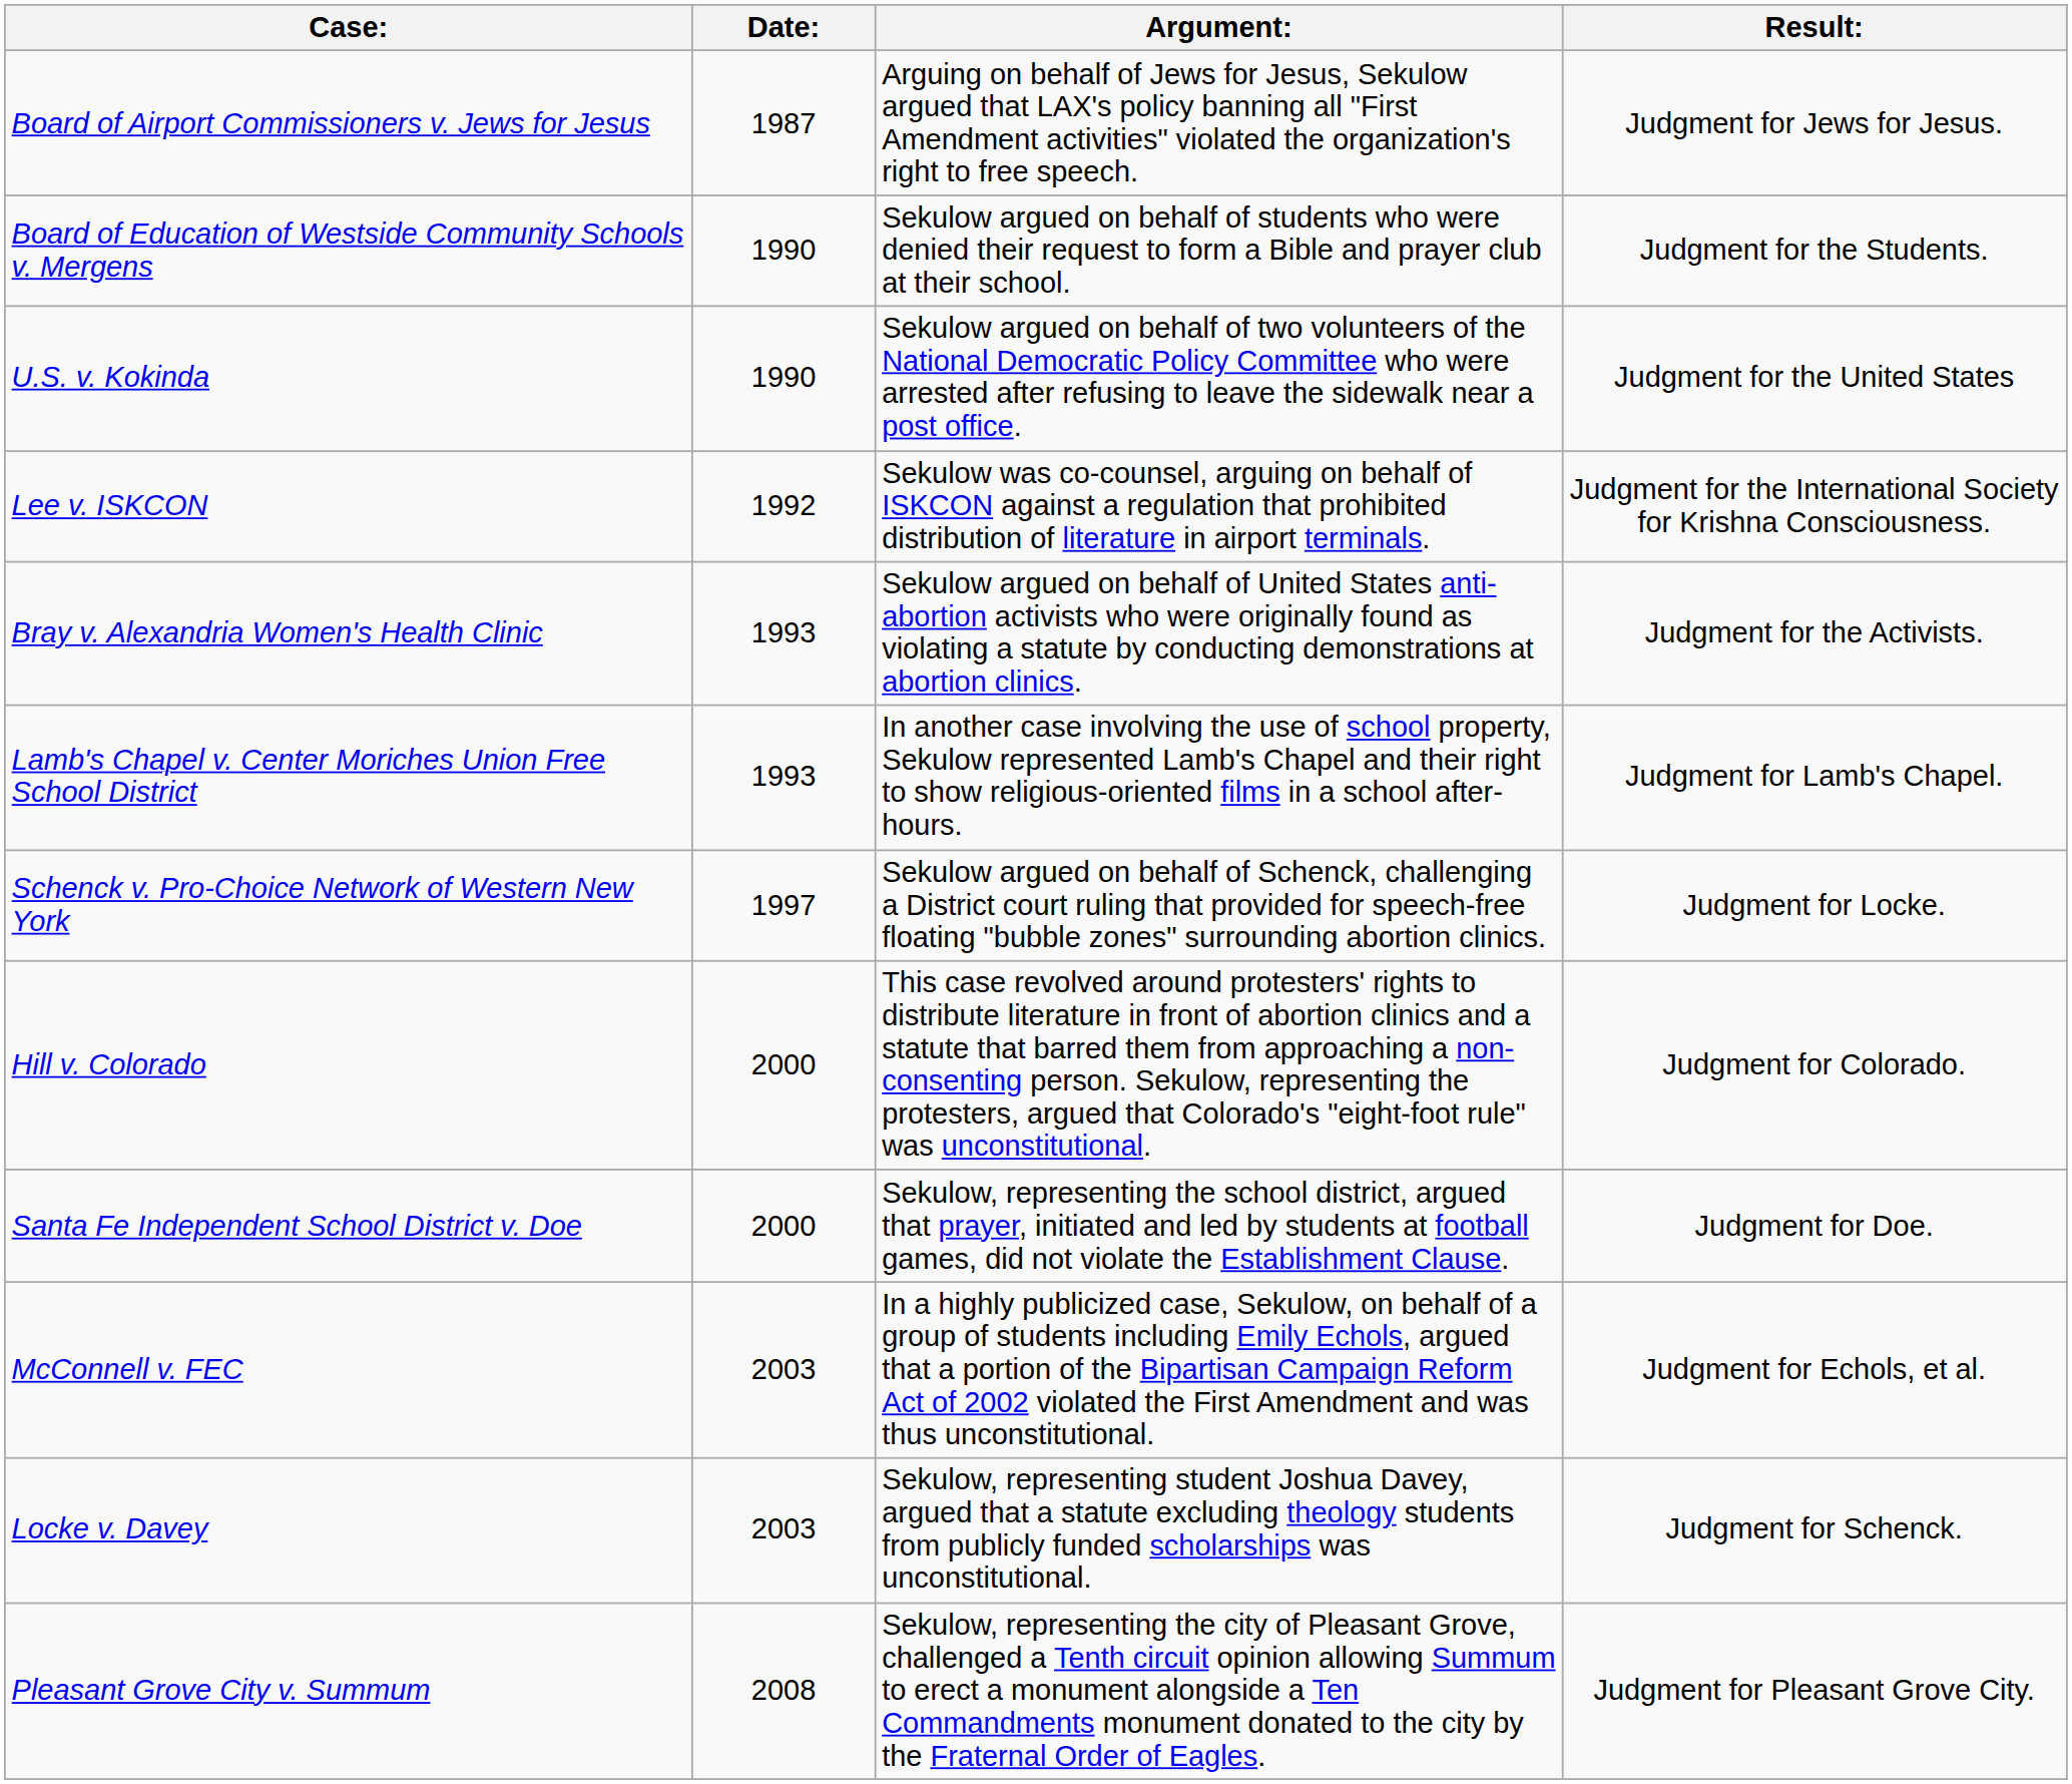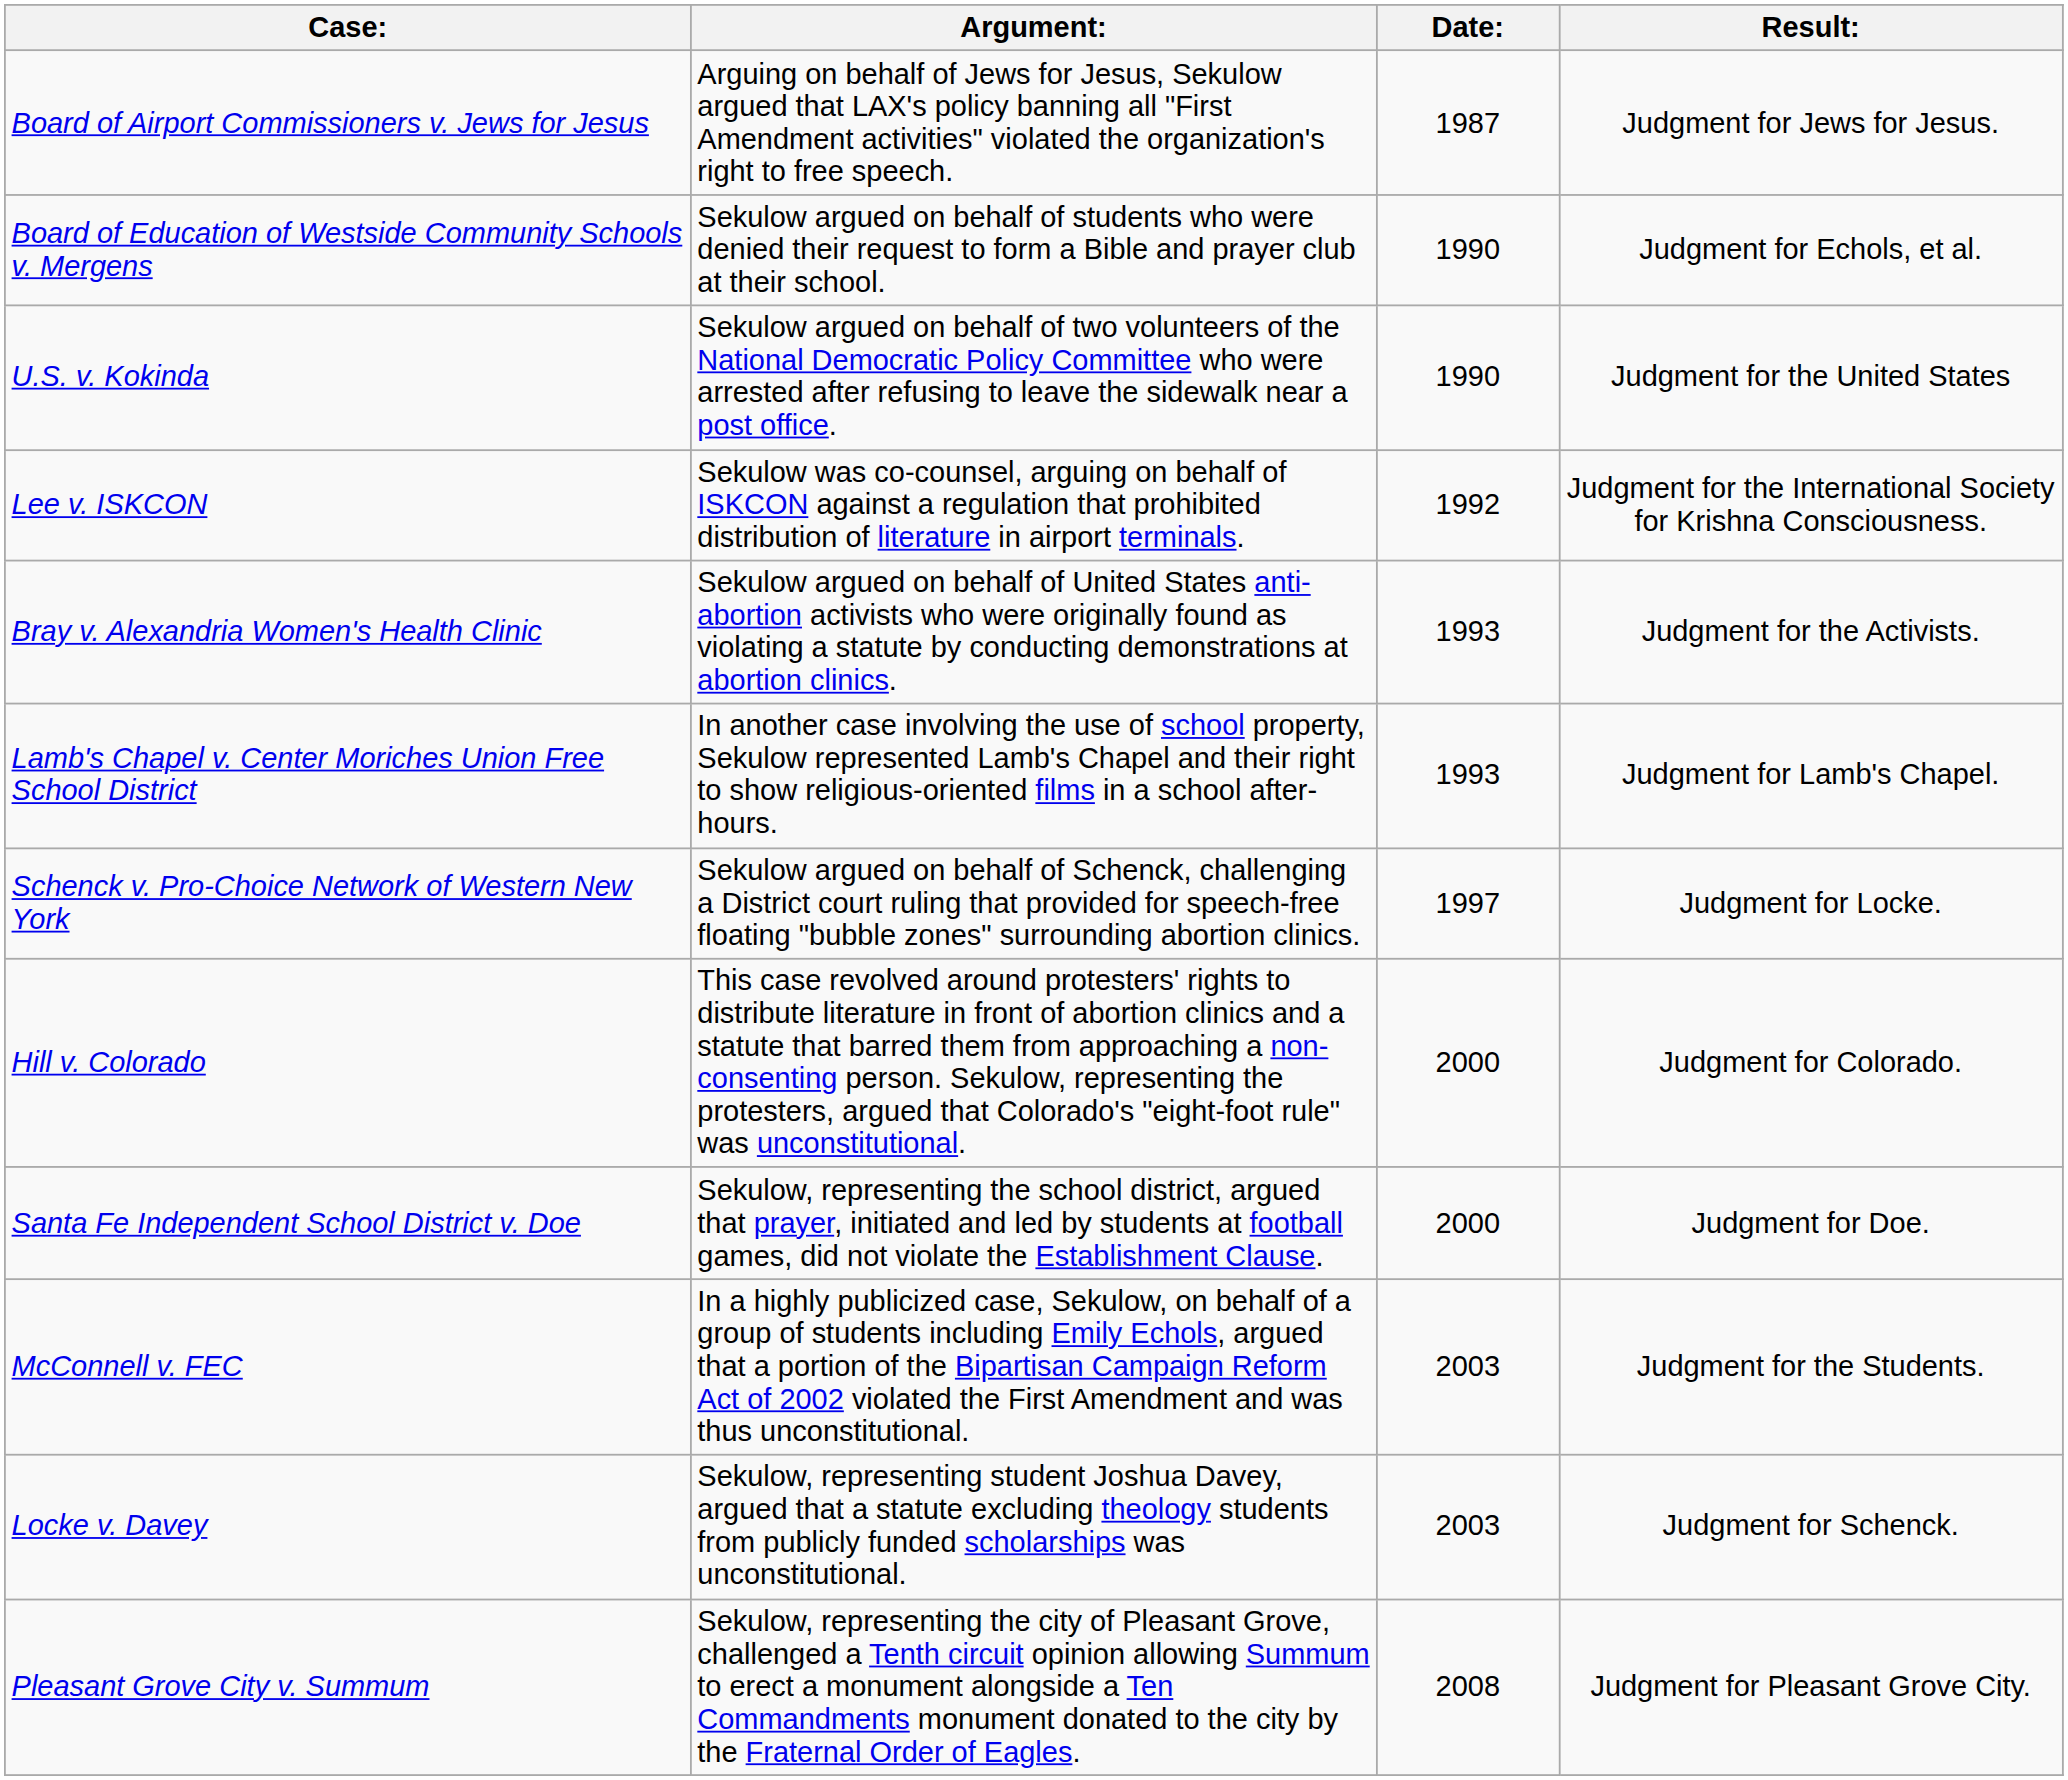 <table class="wikitable sortable" width=90%>
 <tr>
 <th width=30%>Case:</th>
+<th width=30%>Argument:</th>
 <th width=8%>Date:</th>
-<th width=30%>Argument:</th>
 <th width=22%>Result:</th>
 </tr>
 <tr>
 <td><em><a href='#'>Board of Airport Commissioners v. Jews for Jesus</a></em></td>
+<td>Arguing on behalf of Jews for Jesus, Sekulow argued that LAX's policy banning all "First Amendment activities" violated the organization's right to free speech.</td>
 <td align="center">1987</td>
-<td>Arguing on behalf of Jews for Jesus, Sekulow argued that LAX's policy banning all "First Amendment activities" violated the organization's right to free speech.</td>
 <td align="center">Judgment for Jews for Jesus.</td>
 </tr>
 <tr>
 <td><em><a href='#'>Board of Education of Westside Community Schools v. Mergens</a></em></td>
+<td>Sekulow argued on behalf of students who were denied their request to form a Bible and prayer club at their school.</td>
 <td align="center">1990</td>
-<td>Sekulow argued on behalf of students who were denied their request to form a Bible and prayer club at their school.</td>
-<td align="center">Judgment for the Students.</td>
+<td align="center">Judgment for Echols, et al.</td>
 </tr>
 <tr>
 <td><em><a href='#'>U.S. v. Kokinda</a></em></td>
+<td>Sekulow argued on behalf of two volunteers of the <a href='#'>National Democratic Policy Committee</a> who were arrested after refusing to leave the sidewalk near a <a href='#'>post office</a>.</td>
 <td align="center">1990</td>
-<td>Sekulow argued on behalf of two volunteers of the <a href='#'>National Democratic Policy Committee</a> who were arrested after refusing to leave the sidewalk near a <a href='#'>post office</a>.</td>
 <td align="center">Judgment for the United States</td>
 </tr>
 <tr>
 <td><em><a href='#'>Lee v. ISKCON</a></em></td>
+<td>Sekulow was co-counsel, arguing on behalf of <a href='#'>ISKCON</a> against a regulation that prohibited distribution of <a href='#'>literature</a> in airport <a href='#'>terminals</a>.</td>
 <td align="center">1992</td>
-<td>Sekulow was co-counsel, arguing on behalf of <a href='#'>ISKCON</a> against a regulation that prohibited distribution of <a href='#'>literature</a> in airport <a href='#'>terminals</a>.</td>
 <td align="center">Judgment for the International Society for Krishna Consciousness.</td>
 </tr>
 <tr>
 <td><em><a href='#'>Bray v. Alexandria Women's Health Clinic</a></em></td>
+<td>Sekulow argued on behalf of United States <a href='#'>anti-abortion</a> activists who were originally found as violating a statute by conducting demonstrations at <a href='#'>abortion clinics</a>.</td>
 <td align="center">1993</td>
-<td>Sekulow argued on behalf of United States <a href='#'>anti-abortion</a> activists who were originally found as violating a statute by conducting demonstrations at <a href='#'>abortion clinics</a>.</td>
 <td align="center">Judgment for the Activists.</td>
 </tr>
 <tr>
 <td><em><a href='#'>Lamb's Chapel v. Center Moriches Union Free School District</a></em></td>
+<td>In another case involving the use of <a href='#'>school</a> property, Sekulow represented Lamb's Chapel and their right to show religious-oriented <a href='#'>films</a> in a school after-hours.</td>
 <td align="center">1993</td>
-<td>In another case involving the use of <a href='#'>school</a> property, Sekulow represented Lamb's Chapel and their right to show religious-oriented <a href='#'>films</a> in a school after-hours.</td>
 <td align="center">Judgment for Lamb's Chapel.</td>
 </tr>
 <tr>
 <td><em><a href='#'>Schenck v. Pro-Choice Network of Western New York</a></em></td>
+<td>Sekulow argued on behalf of Schenck, challenging a District court ruling that provided for speech-free floating "bubble zones" surrounding abortion clinics.</td>
 <td align="center">1997</td>
-<td>Sekulow argued on behalf of Schenck, challenging a District court ruling that provided for speech-free floating "bubble zones" surrounding abortion clinics.</td>
 <td align="center">Judgment for Locke.</td>
 </tr>
 <tr>
 <td><em><a href='#'>Hill v. Colorado</a></em></td>
+<td>This case revolved around protesters' rights to distribute literature in front of abortion clinics and a statute that barred them from approaching a <a href='#'>non-consenting</a> person. Sekulow, representing the protesters, argued that Colorado's "eight-foot rule" was <a href='#'>unconstitutional</a>.</td>
 <td align="center">2000</td>
-<td>This case revolved around protesters' rights to distribute literature in front of abortion clinics and a statute that barred them from approaching a <a href='#'>non-consenting</a> person. Sekulow, representing the protesters, argued that Colorado's "eight-foot rule" was <a href='#'>unconstitutional</a>.</td>
 <td align="center">Judgment for Colorado.</td>
 </tr>
 <tr>
 <td><em><a href='#'>Santa Fe Independent School District v. Doe</a></em></td>
+<td>Sekulow, representing the school district, argued that <a href='#'>prayer</a>, initiated and led by students at <a href='#'>football</a> games, did not violate the <a href='#'>Establishment Clause</a>.</td>
 <td align="center">2000</td>
-<td>Sekulow, representing the school district, argued that <a href='#'>prayer</a>, initiated and led by students at <a href='#'>football</a> games, did not violate the <a href='#'>Establishment Clause</a>.</td>
 <td align="center">Judgment for Doe.</td>
 </tr>
 <tr>
 <td><em><a href='#'>McConnell v. FEC</a></em></td>
+<td>In a highly publicized case, Sekulow, on behalf of a group of students including <a href='#'>Emily Echols</a>, argued that a portion of the <a href='#'>Bipartisan Campaign Reform Act of 2002</a> violated the First Amendment and was thus unconstitutional.</td>
 <td align="center">2003</td>
-<td>In a highly publicized case, Sekulow, on behalf of a group of students including <a href='#'>Emily Echols</a>, argued that a portion of the <a href='#'>Bipartisan Campaign Reform Act of 2002</a> violated the First Amendment and was thus unconstitutional.</td>
-<td align="center">Judgment for Echols, et al.</td>
+<td align="center">Judgment for the Students.</td>
 </tr>
 <tr>
 <td><em><a href='#'>Locke v. Davey</a></em></td>
+<td>Sekulow, representing student Joshua Davey, argued that a statute excluding <a href='#'>theology</a> students from publicly funded <a href='#'>scholarships</a> was unconstitutional.</td>
 <td align="center">2003</td>
-<td>Sekulow, representing student Joshua Davey, argued that a statute excluding <a href='#'>theology</a> students from publicly funded <a href='#'>scholarships</a> was unconstitutional.</td>
 <td align="center">Judgment for Schenck.</td>
 </tr>
 <tr>
 <td><em><a href='#'>Pleasant Grove City v. Summum</a></em></td>
+<td>Sekulow, representing the city of Pleasant Grove, challenged a <a href='#'>Tenth circuit</a> opinion allowing <a href='#'>Summum</a> to erect a monument alongside a <a href='#'>Ten Commandments</a> monument donated to the city by the <a href='#'>Fraternal Order of Eagles</a>.</td>
 <td align="center">2008</td>
-<td>Sekulow, representing the city of Pleasant Grove, challenged a <a href='#'>Tenth circuit</a> opinion allowing <a href='#'>Summum</a> to erect a monument alongside a <a href='#'>Ten Commandments</a> monument donated to the city by the <a href='#'>Fraternal Order of Eagles</a>.</td>
 <td align="center">Judgment for Pleasant Grove City.</td>
 </tr>
 </table>
